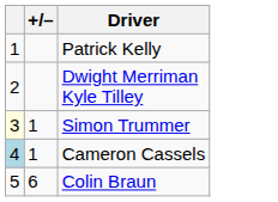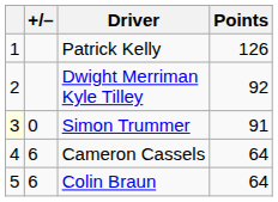 <table class="wikitable" style="font-size: 95%;">
 <tr>
 <th scope="col"></th>
 <th scope="col">+/–</th>
 <th scope="col">Driver</th>
+<th scope="col">Points</th>
 </tr>
 <tr>
 <td align=center>1</td>
 <td align="left"></td>
 <td> Patrick Kelly</td>
+<td align=right>126</td>
 </tr>
 <tr>
 <td align=center>2</td>
 <td align="left"></td>
 <td> <a href='#'>Dwight Merriman</a><br> <a href='#'>Kyle Tilley</a></td>
+<td align=right>92</td>
 </tr>
 <tr>
 <td align=center style="background: lightyellow;">3</td>
-<td align="left"> 1</td>
+<td align="left"> 0</td>
 <td> <a href='#'>Simon Trummer</a></td>
+<td align=right>91</td>
 </tr>
 <tr>
-<td align=center style="background: lightblue;">4</td>
-<td align="left"> 1</td>
+<td align=center>4</td>
+<td align="left"> 6</td>
 <td> Cameron Cassels</td>
+<td align=right>64</td>
 </tr>
 <tr>
 <td align=center>5</td>
 <td align="left"> 6</td>
 <td> <a href='#'>Colin Braun</a></td>
+<td align=right>64</td>
 </tr>
 </table>
